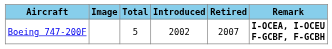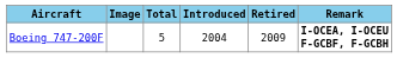 <table class="toccolours" border="1" cellpadding="3" style="border-collapse:collapse;margin:auto;text-align:center">
 <tr bgcolor=#87CEEB>
 <th>Aircraft</th>
 <th>Image</th>
 <th>Total</th>
 <th>Introduced</th>
 <th>Retired</th>
 <th>Remark</th>
 </tr>
 <tr>
 <td><a href='#'>Boeing 747-200F</a></td>
 <td></td>
 <td>5</td>
-<td>2002</td>
-<td>2007</td>
+<td>2004</td>
+<td>2009</td>
 <td><strong>I-OCEA, I-OCEU<br>F-GCBF, F-GCBH</strong></td>
 </tr>
 </table>
